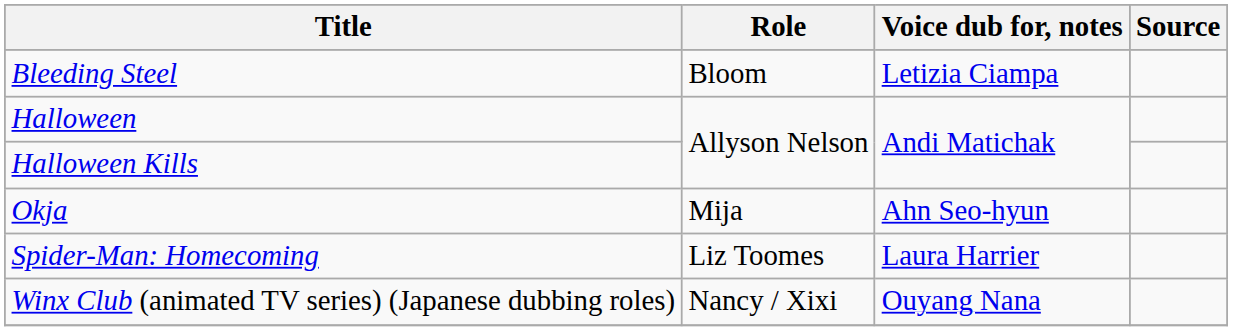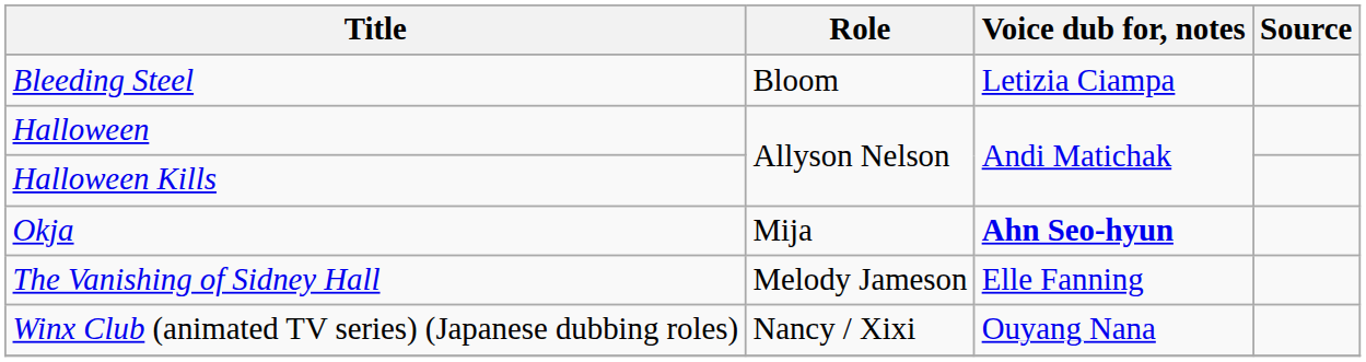 <table class="wikitable sortable plainrowheaders">
 <tr>
 <th>Title</th>
 <th>Role</th>
 <th>Voice dub for, notes</th>
 <th class="unsortable">Source</th>
 </tr>
 <tr>
 <td><em><a href='#'>Bleeding Steel</a></em></td>
 <td>Bloom</td>
 <td><a href='#'>Letizia Ciampa</a></td>
 <td></td>
 </tr>
 <tr>
 <td><em><a href='#'>Halloween</a></em></td>
 <td rowspan="2">Allyson Nelson</td>
 <td rowspan="2"><a href='#'>Andi Matichak</a></td>
 <td></td>
 </tr>
 <tr>
 <td><em><a href='#'>Halloween Kills</a></em></td>
 <td></td>
 </tr>
 <tr>
 <td><em><a href='#'>Okja</a></em></td>
 <td>Mija</td>
-<td><a href='#'>Ahn Seo-hyun</a></td>
+<td><strong><a href='#'>Ahn Seo-hyun</a></strong></td>
 <td></td>
 </tr>
 <tr>
-<td><em><a href='#'>Spider-Man: Homecoming</a></em></td>
-<td>Liz Toomes</td>
-<td><a href='#'>Laura Harrier</a></td>
+<td><em><a href='#'>The Vanishing of Sidney Hall</a></em></td>
+<td>Melody Jameson</td>
+<td><a href='#'>Elle Fanning</a></td>
 <td></td>
 </tr>
 <tr>
 <td><em><a href='#'>Winx Club</a></em> (animated TV series) (Japanese dubbing roles)</td>
 <td>Nancy / Xixi</td>
 <td><a href='#'>Ouyang Nana</a></td>
 <td></td>
 </tr>
 <tr>
 </tr>
 </table>
